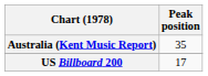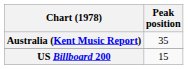 <table class="wikitable sortable plainrowheaders" style="text-align:center">
 <tr>
 <th scope="col">Chart (1978)</th>
 <th scope="col">Peak<br>position</th>
 </tr>
 <tr>
 <th scope="row">Australia (<a href='#'>Kent Music Report</a>)</th>
 <td>35</td>
 </tr>
 <tr>
 </tr>
 <tr>
 </tr>
 <tr>
 </tr>
 <tr>
 <th scope="row">US <a href='#'><em>Billboard</em> 200</a></th>
-<td>17</td>
+<td>15</td>
 </tr>
 </table>
